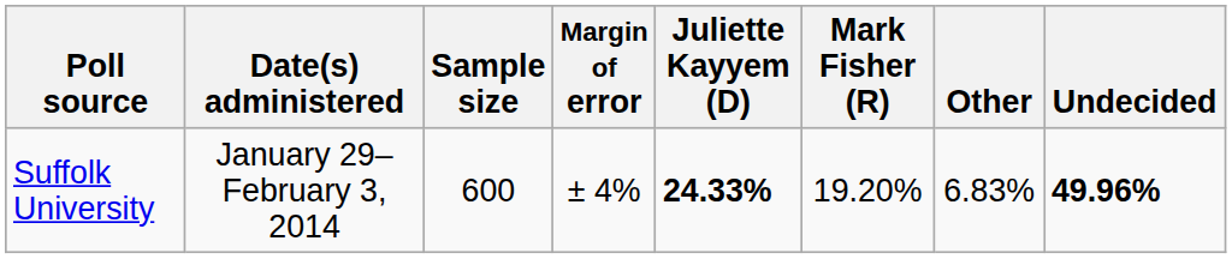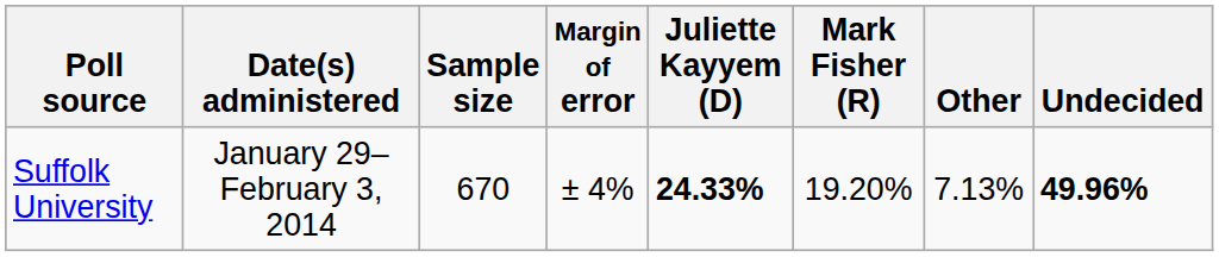 <table class="wikitable">
 <tr valign= bottom>
 <th style="width:160px;">Poll source</th>
 <th style="width:190px;">Date(s)<br>administered</th>
 <th class=small>Sample<br>size</th>
 <th><small>Margin of</small><br>error</th>
 <th style="width:90px;">Juliette<br>Kayyem (D)</th>
 <th style="width:90px;">Mark<br>Fisher (R)</th>
 <th style="width:60px;">Other</th>
 <th style="width:90px;">Undecided</th>
 </tr>
 <tr>
 <td><a href='#'>Suffolk University</a></td>
 <td align=center>January 29–February 3, 2014</td>
-<td align=center>600</td>
+<td align=center>670</td>
 <td align=center>± 4%</td>
 <td><strong>24.33%</strong></td>
 <td align=center>19.20%</td>
-<td align=center>6.83%</td>
+<td align=center>7.13%</td>
 <td><strong>49.96%</strong></td>
 </tr>
 </table>
